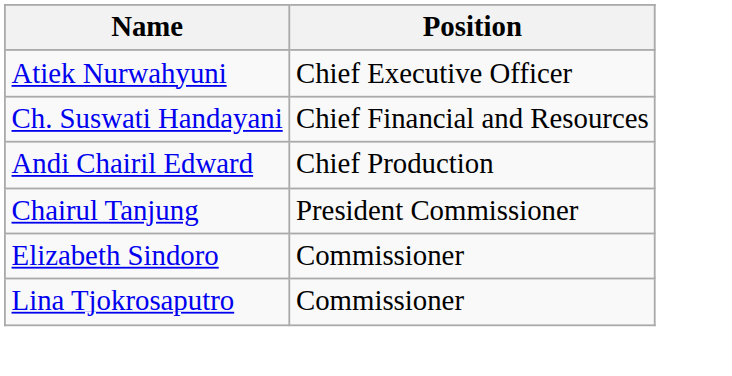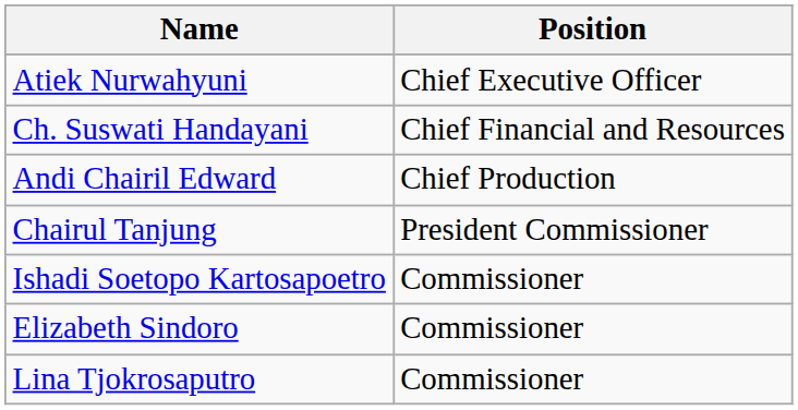 <table class="wikitable">
 <tr>
 <th>Name</th>
 <th>Position</th>
 </tr>
 <tr>
 <td><a href='#'>Atiek Nurwahyuni</a></td>
 <td>Chief Executive Officer</td>
 </tr>
 <tr>
 <td><a href='#'>Ch. Suswati Handayani</a></td>
 <td>Chief Financial and Resources</td>
 </tr>
 <tr>
 <td><a href='#'>Andi Chairil Edward</a></td>
 <td>Chief Production</td>
 </tr>
 <tr>
 <td><a href='#'>Chairul Tanjung</a></td>
 <td>President Commissioner</td>
 </tr>
 <tr>
+<td><a href='#'>Ishadi Soetopo Kartosapoetro</a></td>
+<td>Commissioner</td>
+</tr>
+<tr>
 <td><a href='#'>Elizabeth Sindoro</a></td>
 <td>Commissioner</td>
 </tr>
 <tr>
 <td><a href='#'>Lina Tjokrosaputro</a></td>
 <td>Commissioner</td>
 </tr>
 </table>
